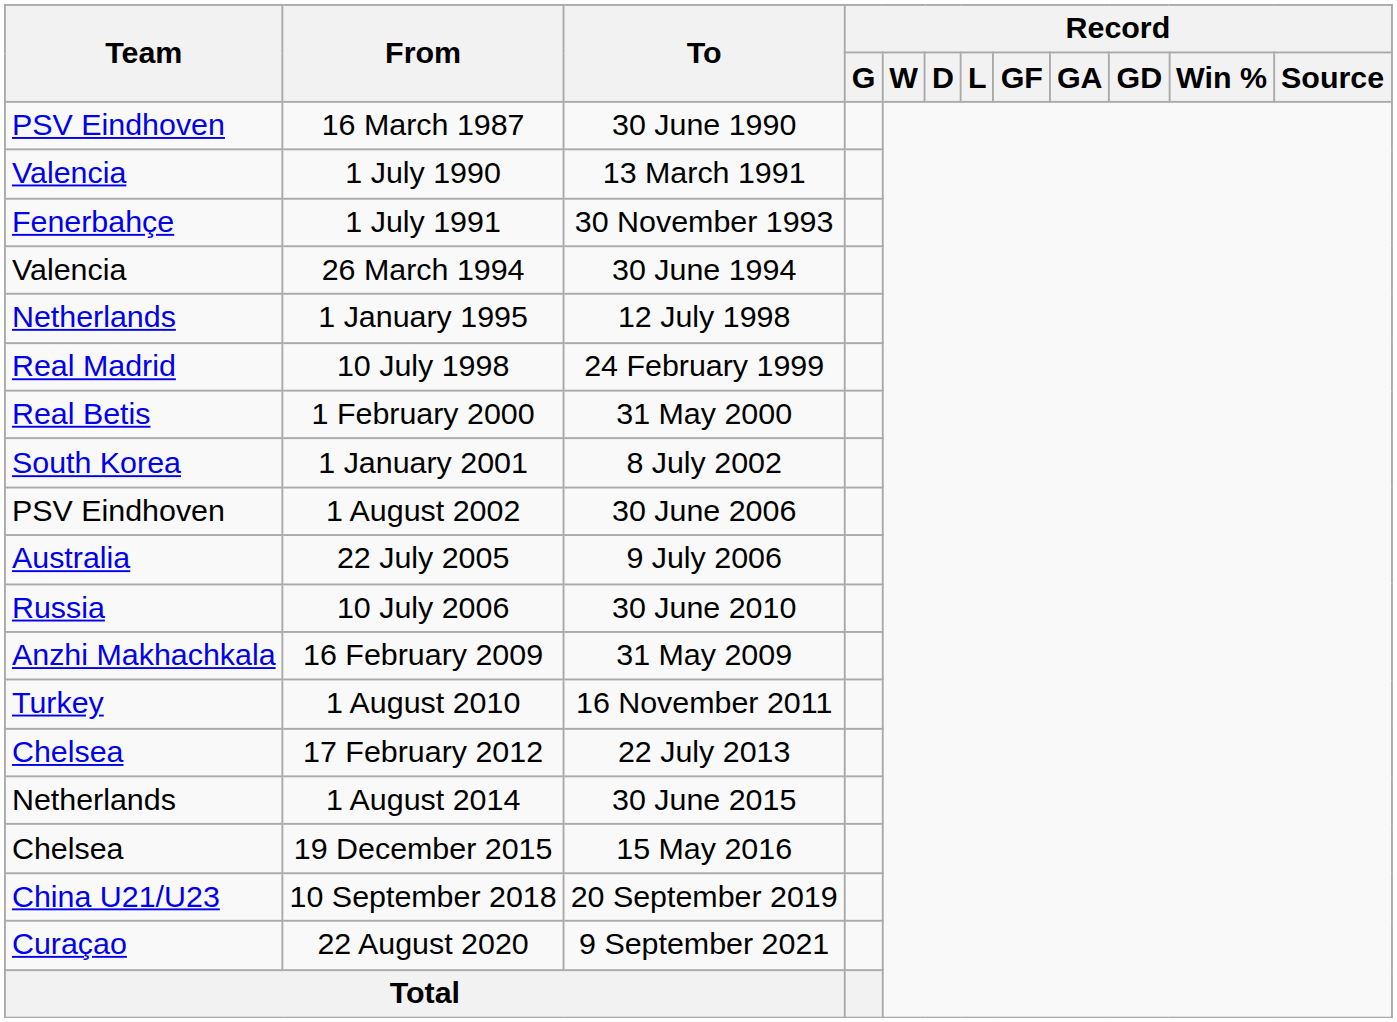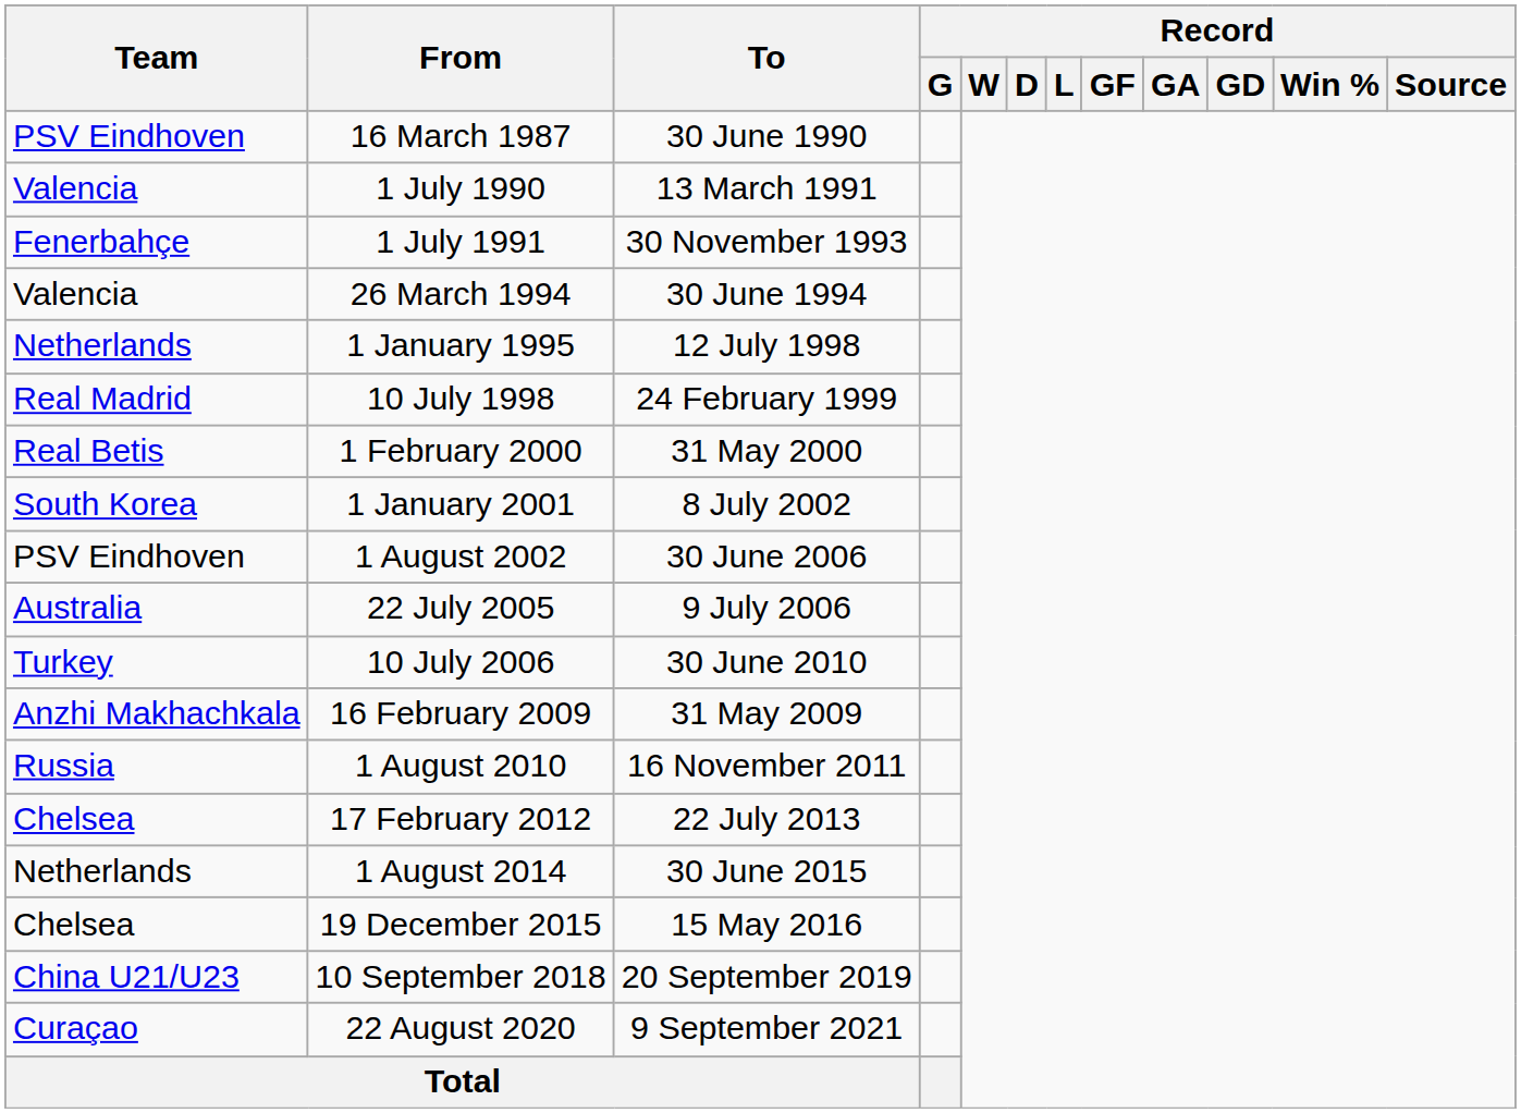 <table class="wikitable sortable" style="text-align: center">
 <tr>
 <th rowspan="2">Team</th>
 <th rowspan="2">From</th>
 <th rowspan="2">To</th>
 <th colspan="9">Record</th>
 </tr>
 <tr>
 <th>G</th>
 <th>W</th>
 <th>D</th>
 <th>L</th>
 <th>GF</th>
 <th>GA</th>
 <th>GD</th>
 <th>Win %</th>
 <th>Source</th>
 </tr>
 <tr>
 <td align=left><a href='#'>PSV Eindhoven</a></td>
 <td>16 March 1987</td>
 <td>30 June 1990<br></td>
 <td align=left></td>
 </tr>
 <tr>
 <td align=left><a href='#'>Valencia</a></td>
 <td>1 July 1990</td>
 <td>13 March 1991<br></td>
 <td align=left></td>
 </tr>
 <tr>
 <td align=left><a href='#'>Fenerbahçe</a></td>
 <td>1 July 1991</td>
 <td>30 November 1993<br></td>
 <td align=left></td>
 </tr>
 <tr>
 <td align=left>Valencia</td>
 <td>26 March 1994</td>
 <td>30 June 1994<br></td>
 <td align=left></td>
 </tr>
 <tr>
 <td align=left><a href='#'>Netherlands</a></td>
 <td>1 January 1995</td>
 <td>12 July 1998<br></td>
 <td align=left></td>
 </tr>
 <tr>
 <td align=left><a href='#'>Real Madrid</a></td>
 <td>10 July 1998</td>
 <td>24 February 1999<br></td>
 <td align=left></td>
 </tr>
 <tr>
 <td align=left><a href='#'>Real Betis</a></td>
 <td>1 February 2000</td>
 <td>31 May 2000<br></td>
 <td align=left></td>
 </tr>
 <tr>
 <td align=left><a href='#'>South Korea</a></td>
 <td>1 January 2001</td>
 <td>8 July 2002<br></td>
 <td align=left></td>
 </tr>
 <tr>
 <td align=left>PSV Eindhoven</td>
 <td>1 August 2002</td>
 <td>30 June 2006<br></td>
 <td align=left></td>
 </tr>
 <tr>
 <td align=left><a href='#'>Australia</a></td>
 <td>22 July 2005</td>
 <td>9 July 2006<br></td>
 <td align=left></td>
 </tr>
 <tr>
-<td align=left><a href='#'>Russia</a></td>
+<td align=left><a href='#'>Turkey</a></td>
 <td>10 July 2006</td>
 <td>30 June 2010<br></td>
 <td align=left></td>
 </tr>
 <tr>
 <td align=left><a href='#'>Anzhi Makhachkala</a></td>
 <td>16 February 2009</td>
 <td>31 May 2009<br></td>
 <td align=left></td>
 </tr>
 <tr>
-<td align=left><a href='#'>Turkey</a></td>
+<td align=left><a href='#'>Russia</a></td>
 <td>1 August 2010</td>
 <td>16 November 2011<br></td>
 <td align=left></td>
 </tr>
 <tr>
 <td align=left><a href='#'>Chelsea</a></td>
 <td>17 February 2012</td>
 <td>22 July 2013<br></td>
 <td align=left></td>
 </tr>
 <tr>
 <td align=left>Netherlands</td>
 <td>1 August 2014</td>
 <td>30 June 2015<br></td>
 <td align=left></td>
 </tr>
 <tr>
 <td align=left>Chelsea</td>
 <td>19 December 2015</td>
 <td>15 May 2016<br></td>
 <td align=left></td>
 </tr>
 <tr>
 <td align=left><a href='#'>China U21/U23</a></td>
 <td>10 September 2018</td>
 <td>20 September 2019<br></td>
 <td align=left></td>
 </tr>
 <tr>
 <td align=left><a href='#'>Curaçao</a></td>
 <td>22 August 2020</td>
 <td>9 September 2021<br></td>
 <td align=left></td>
 </tr>
 <tr>
 <th colspan="3">Total<br></th>
 <th></th>
 </tr>
 </table>
